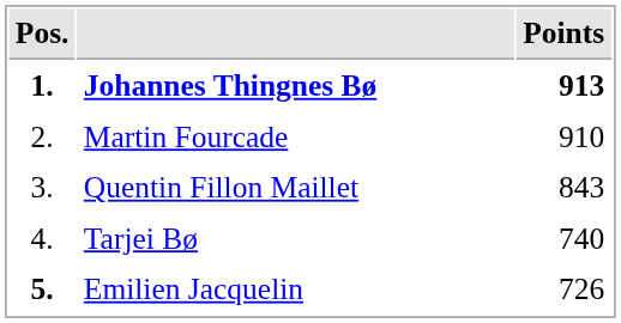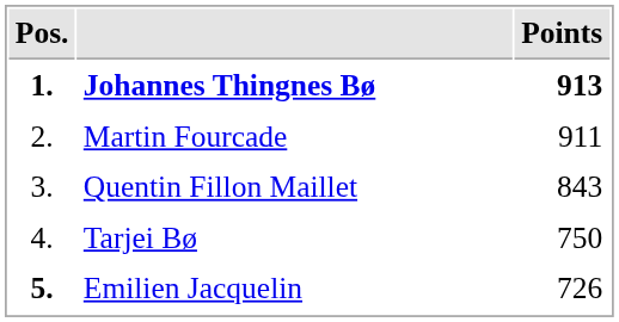 <table cellspacing="1" cellpadding="3" style="border:1px solid #AAAAAA;font-size:90%">
 <tr bgcolor="#E4E4E4">
 <th style="border-bottom:1px solid #AAAAAA" width=10>Pos.</th>
 <th style="border-bottom:1px solid #AAAAAA" width=200></th>
 <th style="border-bottom:1px solid #AAAAAA" width=20>Points</th>
 </tr>
 <tr>
 <td align="center"><strong>1.</strong></td>
 <td> <strong><a href='#'>Johannes Thingnes Bø</a></strong></td>
 <td align="right"><strong>913</strong></td>
 </tr>
 <tr>
 <td align="center">2.</td>
 <td> <a href='#'>Martin Fourcade</a></td>
-<td align="right">910</td>
+<td align="right">911</td>
 </tr>
 <tr>
 <td align="center">3.</td>
 <td> <a href='#'>Quentin Fillon Maillet</a></td>
 <td align="right">843</td>
 </tr>
 <tr>
 <td align="center">4.</td>
 <td> <a href='#'>Tarjei Bø</a></td>
-<td align="right">740</td>
+<td align="right">750</td>
 </tr>
 <tr>
 <td align="center"><strong>5.</strong></td>
 <td> <a href='#'>Emilien Jacquelin</a></td>
 <td align="right">726</td>
 </tr>
 </table>
